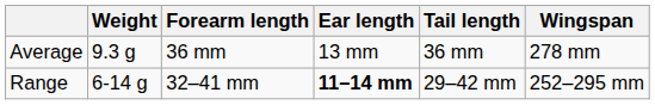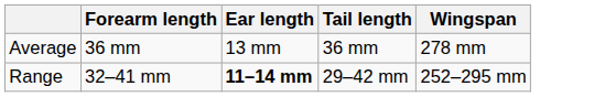 <table class="wikitable">
 <tr>
 <th></th>
-<th>Weight</th>
 <th>Forearm length</th>
 <th>Ear length</th>
 <th>Tail length</th>
 <th>Wingspan</th>
 </tr>
 <tr>
 <td>Average</td>
-<td>9.3 g</td>
 <td>36 mm</td>
 <td>13 mm</td>
 <td>36 mm</td>
 <td>278 mm</td>
 </tr>
 <tr>
 <td>Range</td>
-<td>6-14 g</td>
 <td>32–41 mm</td>
 <td><strong>11–14 mm</strong></td>
 <td>29–42 mm</td>
 <td>252–295 mm</td>
 </tr>
 </table>
